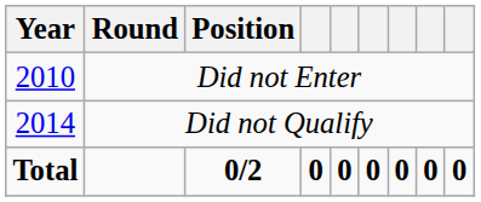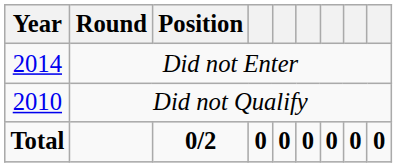 <table class="wikitable" style="text-align: center;">
 <tr>
 <th>Year</th>
 <th>Round</th>
 <th>Position</th>
 <th></th>
 <th></th>
 <th></th>
 <th></th>
 <th></th>
 <th></th>
 </tr>
 <tr>
-<td> <a href='#'>2010</a></td>
+<td> <a href='#'>2014</a></td>
 <td colspan=8><em>Did not Enter</em></td>
 </tr>
 <tr>
-<td> <a href='#'>2014</a></td>
+<td> <a href='#'>2010</a></td>
 <td colspan=8><em>Did not Qualify</em></td>
 </tr>
 <tr>
 <td><strong>Total</strong></td>
 <td></td>
 <td><strong>0/2</strong></td>
 <td><strong>0</strong></td>
 <td><strong>0</strong></td>
 <td><strong>0</strong></td>
 <td><strong>0</strong></td>
 <td><strong>0</strong></td>
 <td><strong>0</strong></td>
 </tr>
 </table>
